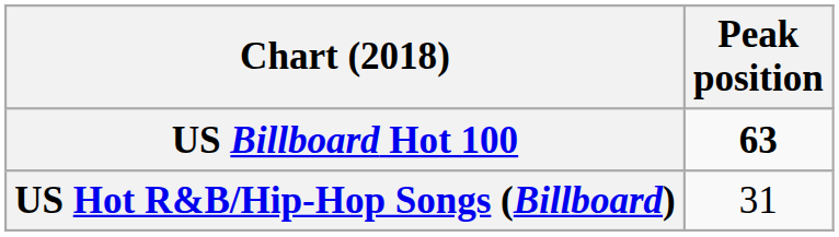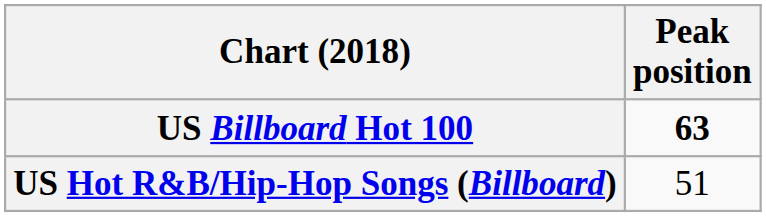 <table class="wikitable sortable plainrowheaders" style="text-align:center">
 <tr>
 <th>Chart (2018)</th>
 <th>Peak<br>position</th>
 </tr>
 <tr>
 <th scope="row">US <a href='#'><em>Billboard</em> Hot 100</a></th>
 <td><strong>63</strong></td>
 </tr>
 <tr>
 <th scope="row">US <a href='#'>Hot R&B/Hip-Hop Songs</a> (<em><a href='#'>Billboard</a></em>)</th>
-<td>31</td>
+<td>51</td>
 </tr>
 </table>
